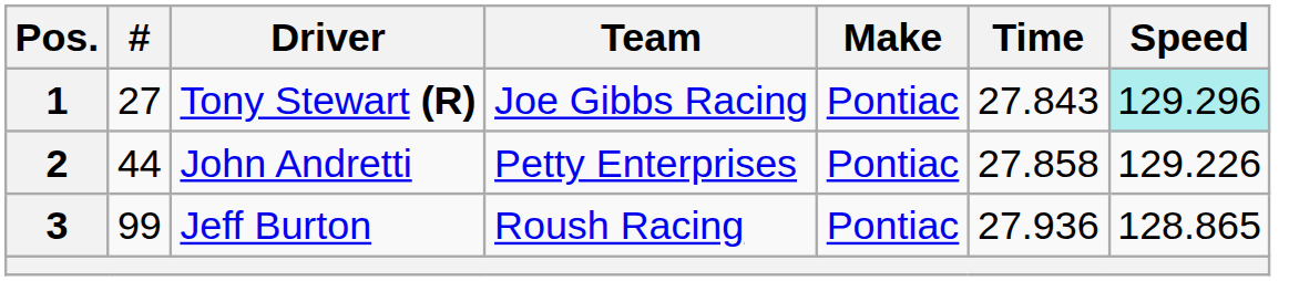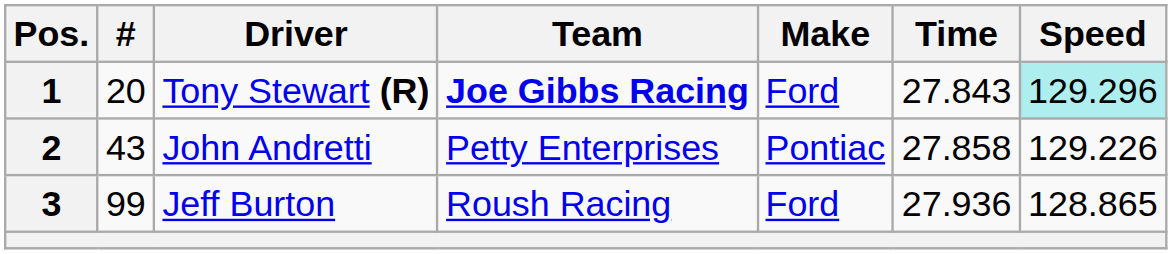 <table class="wikitable" style="font-size:95%">
 <tr>
 <th>Pos.</th>
 <th>#</th>
 <th>Driver</th>
 <th>Team</th>
 <th>Make</th>
 <th>Time</th>
 <th>Speed</th>
 </tr>
 <tr>
 <th>1</th>
-<td>27</td>
+<td>20</td>
 <td><a href='#'>Tony Stewart</a> <strong>(R)</strong></td>
-<td><a href='#'>Joe Gibbs Racing</a></td>
-<td><a href='#'>Pontiac</a></td>
+<td><strong><a href='#'>Joe Gibbs Racing</a></strong></td>
+<td><a href='#'>Ford</a></td>
 <td>27.843</td>
 <td style="background: paleturquoise;">129.296</td>
 </tr>
 <tr>
 <th>2</th>
-<td>44</td>
+<td>43</td>
 <td><a href='#'>John Andretti</a></td>
 <td><a href='#'>Petty Enterprises</a></td>
 <td><a href='#'>Pontiac</a></td>
 <td>27.858</td>
 <td>129.226</td>
 </tr>
 <tr>
 <th>3</th>
 <td>99</td>
 <td><a href='#'>Jeff Burton</a></td>
 <td><a href='#'>Roush Racing</a></td>
-<td><a href='#'>Pontiac</a></td>
+<td><a href='#'>Ford</a></td>
 <td>27.936</td>
 <td>128.865</td>
 </tr>
 <tr>
 <th colspan="7"></th>
 </tr>
 </table>
